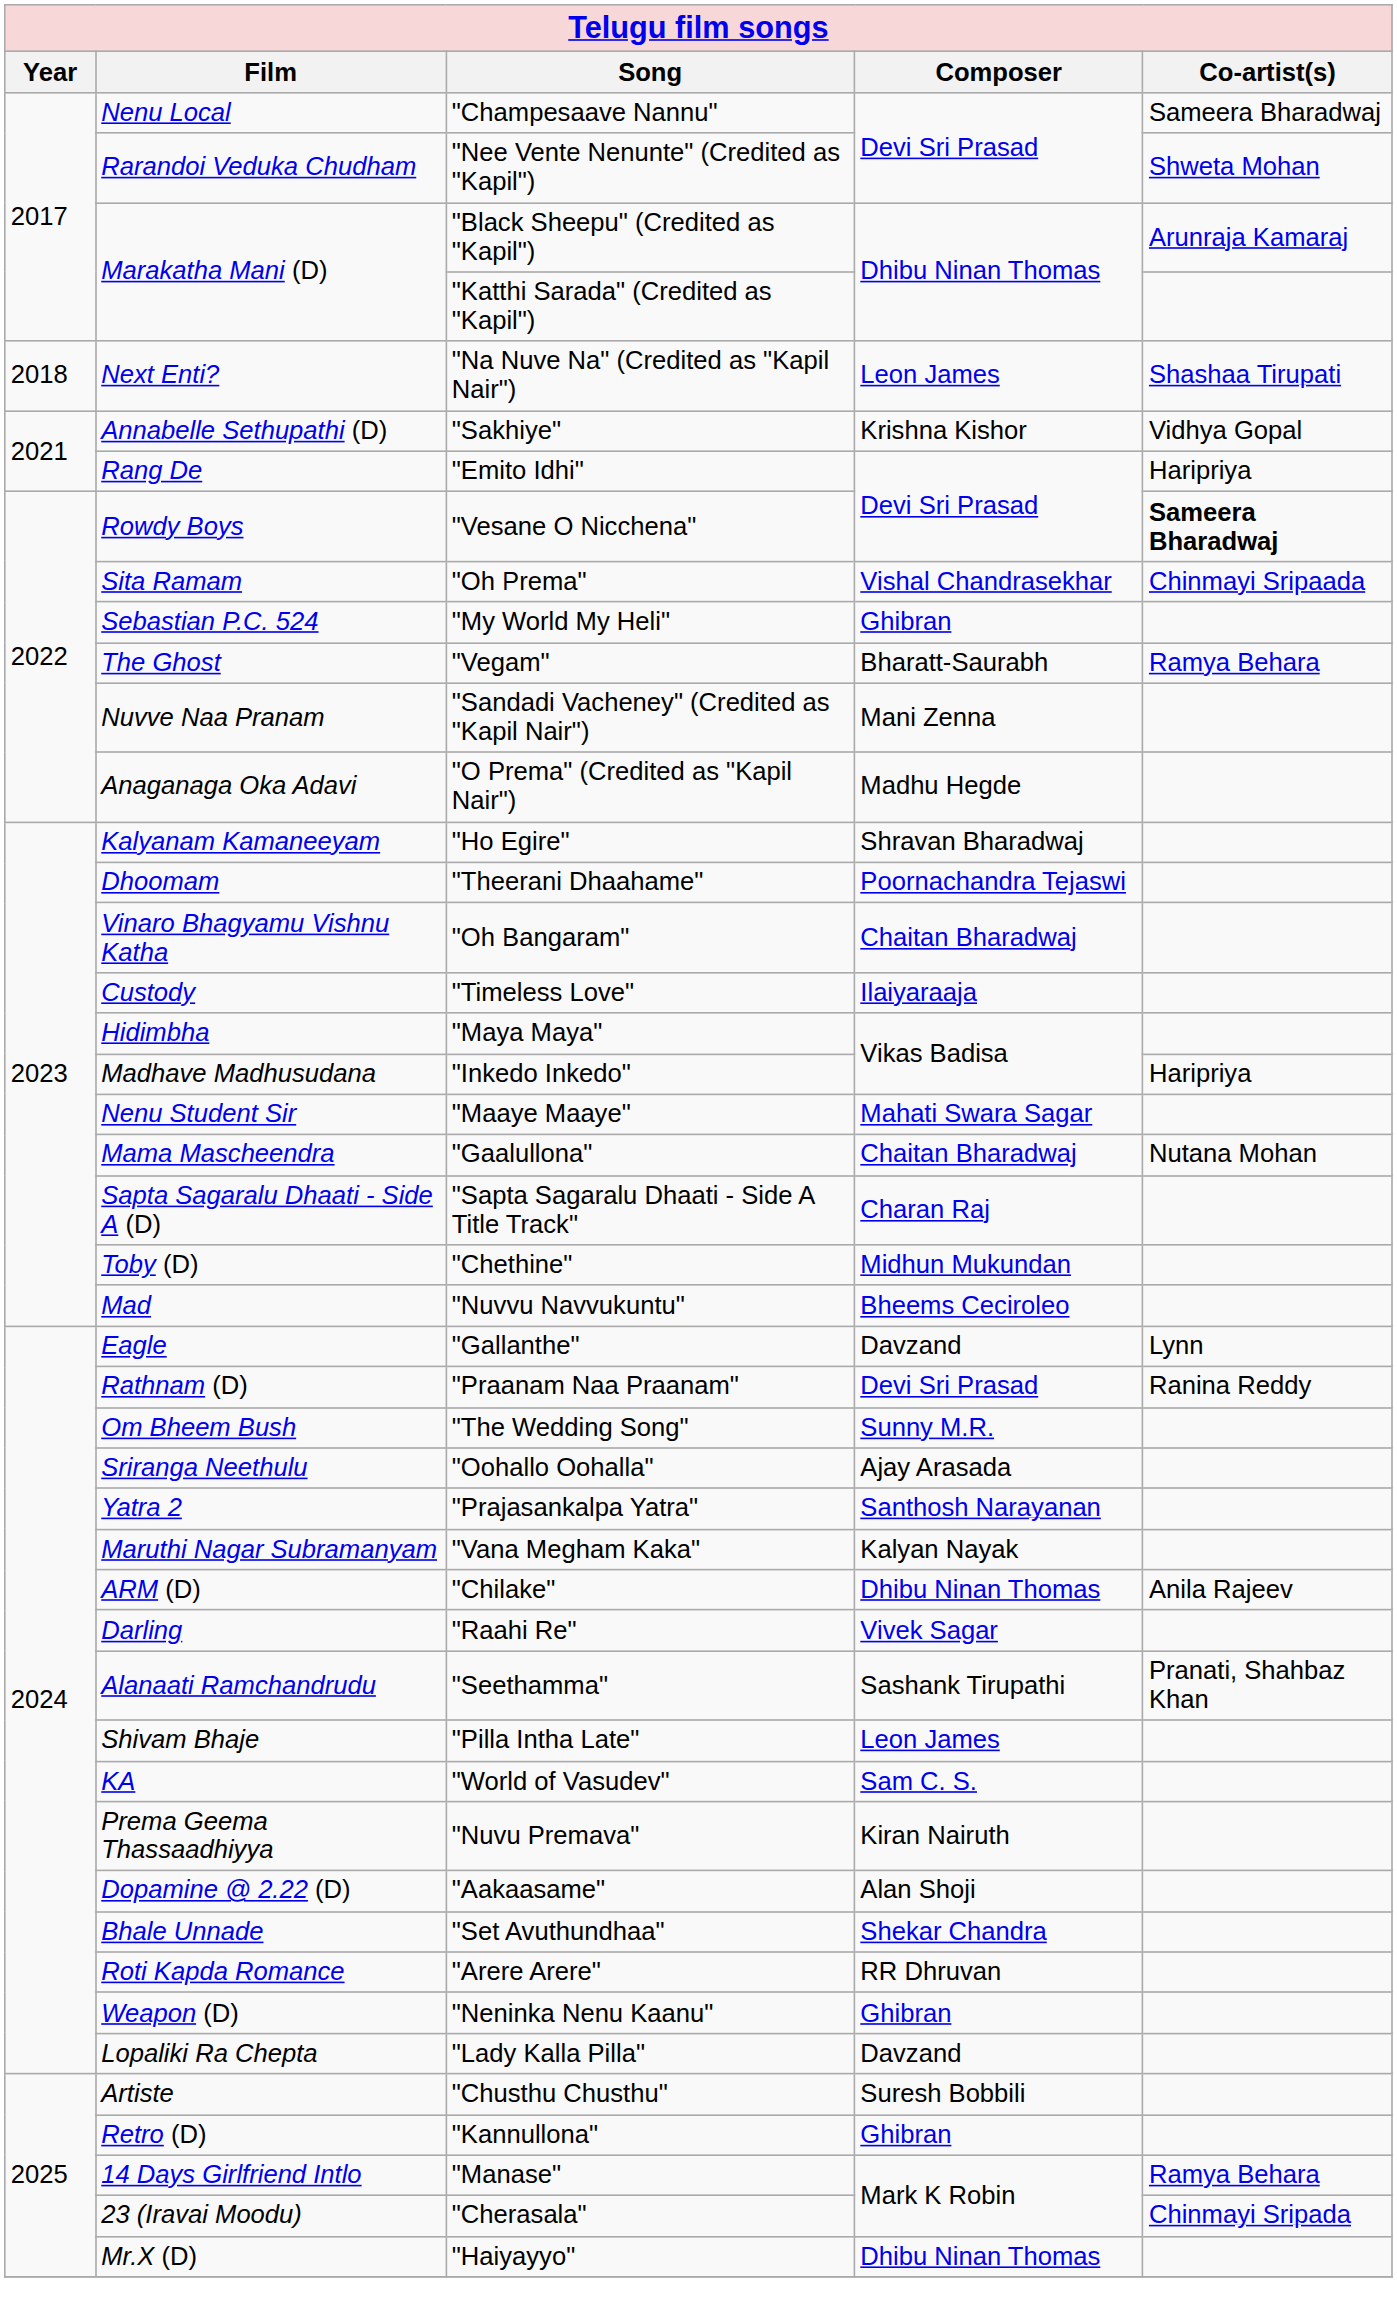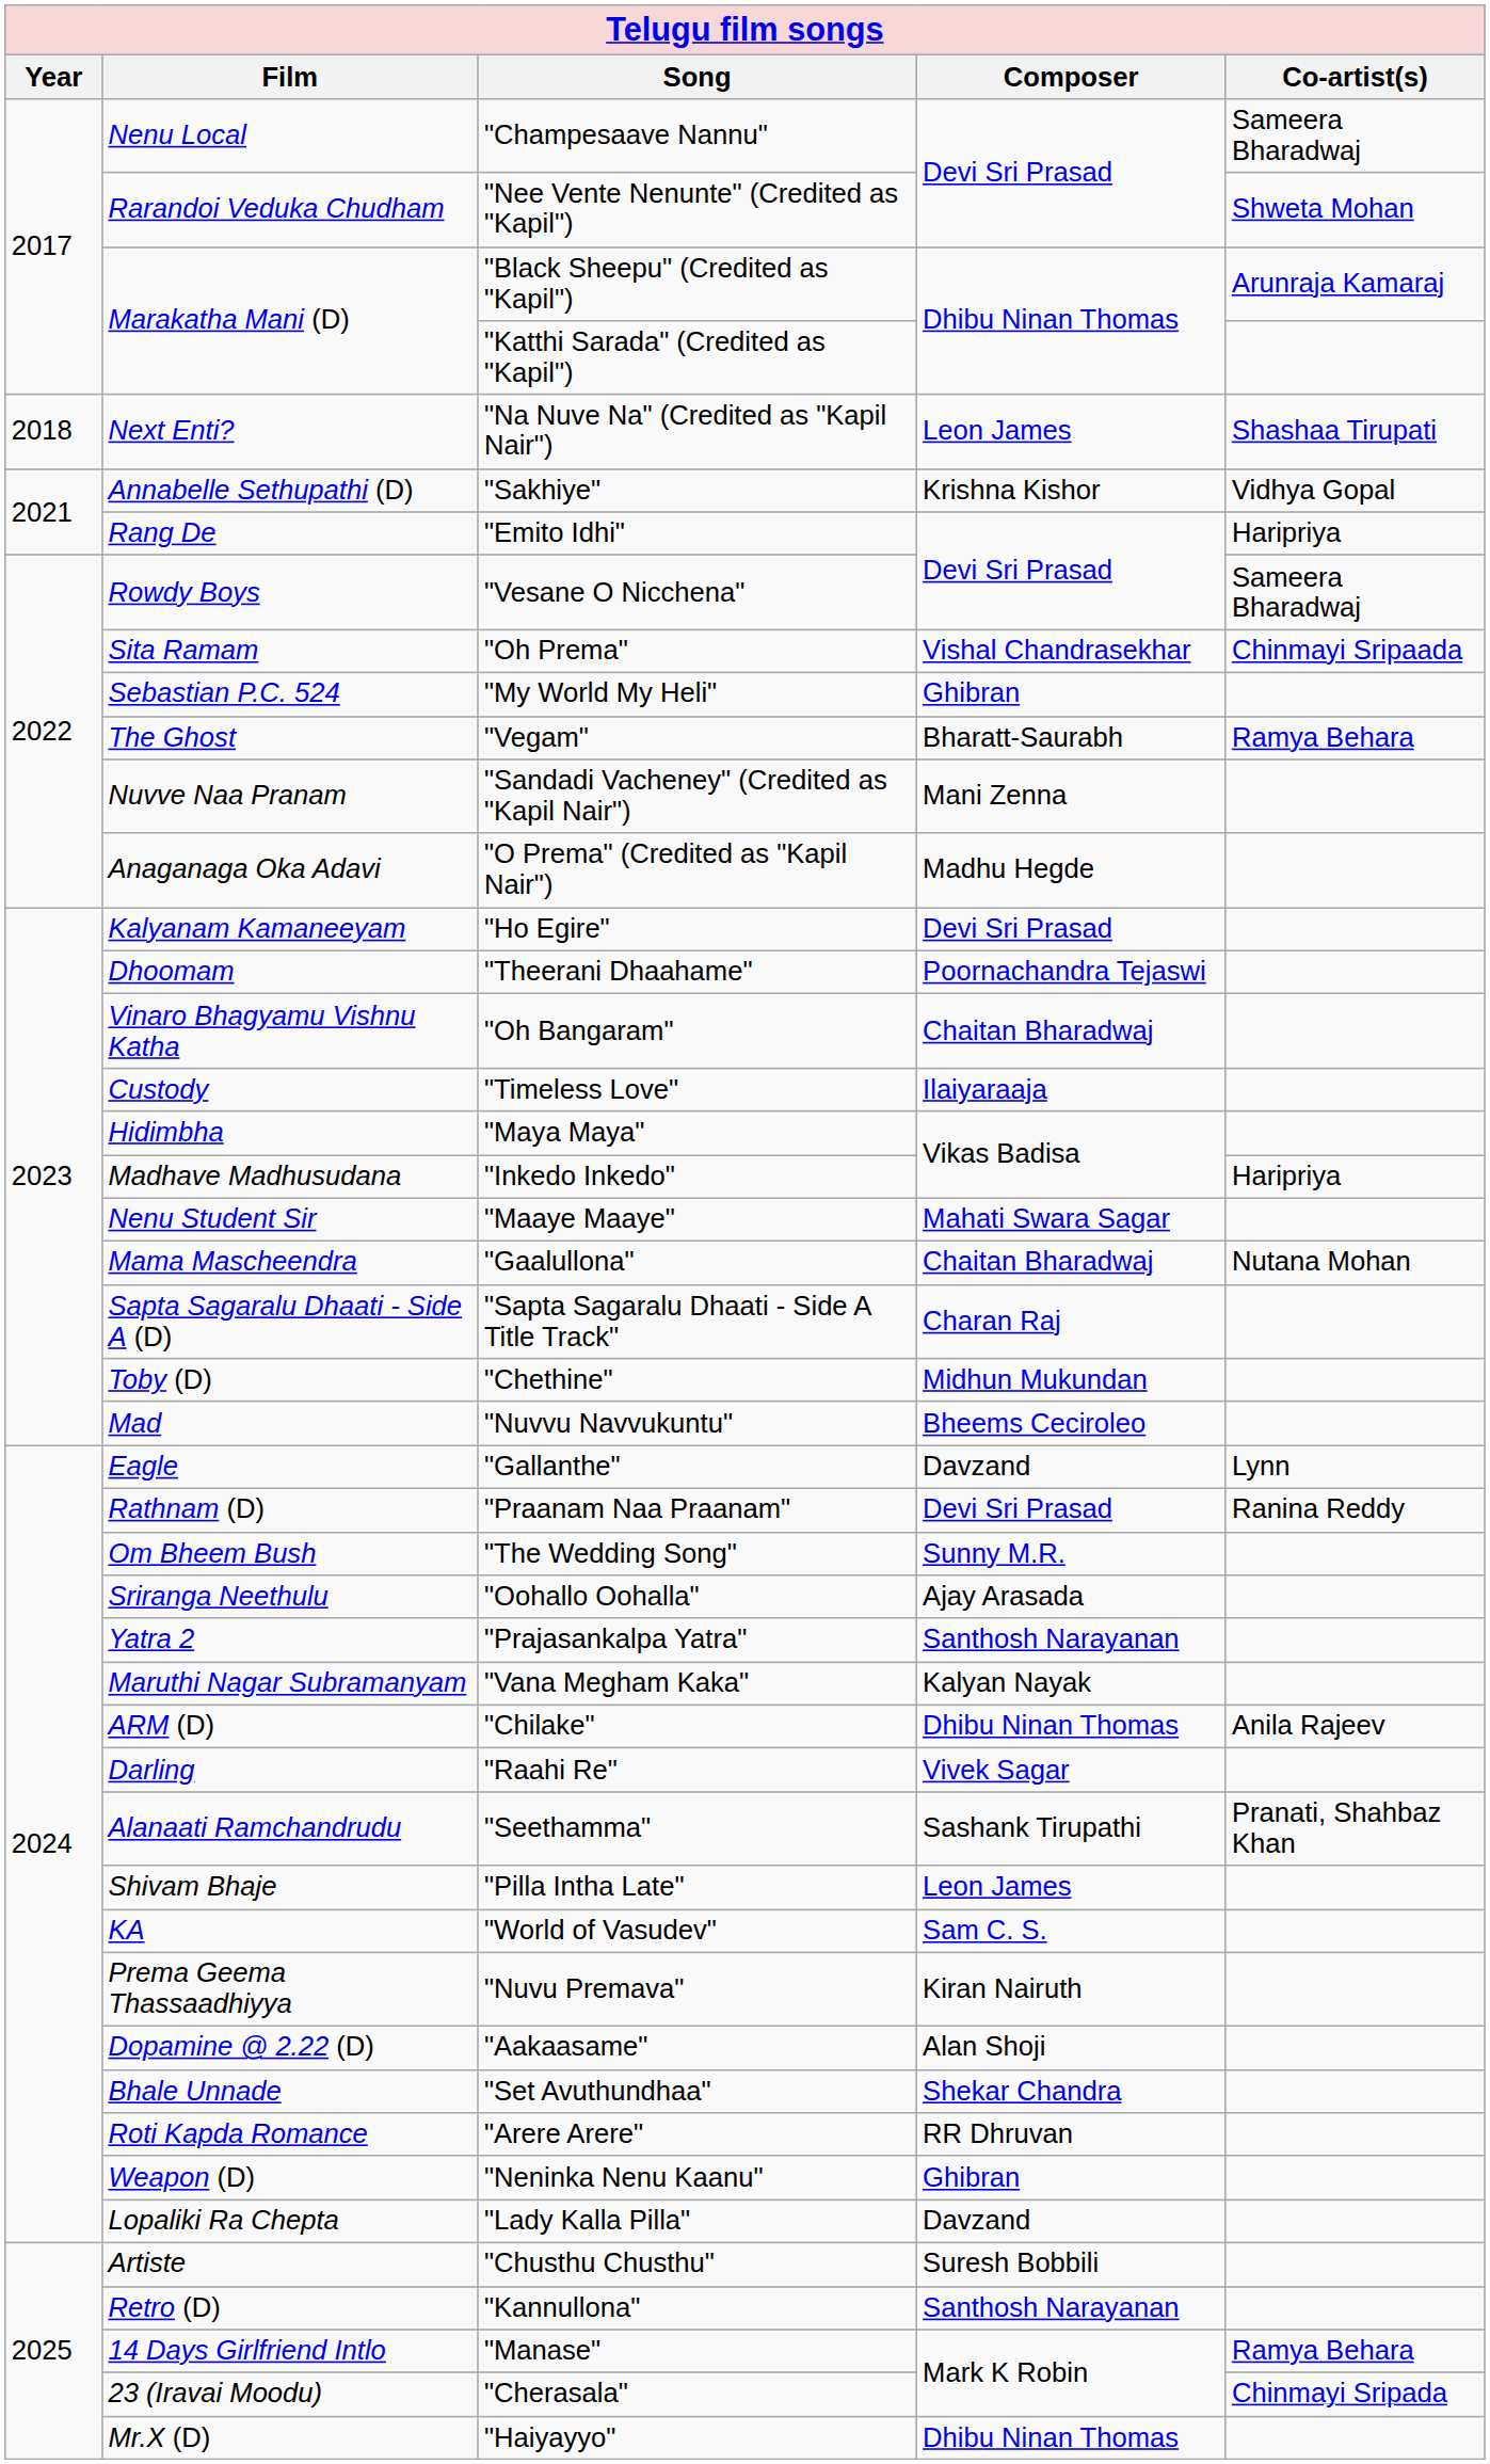 <table class="wikitable">
 <tr>
 <th colspan="5" ! style="background:#f7d7d7; width:3000px; text-align:center;"><big><a href='#'>Telugu film songs</a></big></th>
 </tr>
 <tr>
 <th>Year</th>
 <th>Film</th>
 <th>Song</th>
 <th>Composer</th>
 <th>Co-artist(s)</th>
 </tr>
 <tr>
 <td rowspan="4">2017</td>
 <td><em><a href='#'>Nenu Local</a></em></td>
 <td>"Champesaave Nannu"</td>
 <td rowspan="2"><a href='#'>Devi Sri Prasad</a></td>
 <td>Sameera Bharadwaj</td>
 </tr>
 <tr>
 <td><em><a href='#'>Rarandoi Veduka Chudham</a></em></td>
 <td>"Nee Vente Nenunte" (Credited as "Kapil")</td>
 <td><a href='#'>Shweta Mohan</a></td>
 </tr>
 <tr>
 <td rowspan="2"><em><a href='#'>Marakatha Mani</a></em> (D)</td>
 <td>"Black Sheepu" (Credited as "Kapil")</td>
 <td rowspan="2"><a href='#'>Dhibu Ninan Thomas</a></td>
 <td><a href='#'>Arunraja Kamaraj</a></td>
 </tr>
 <tr>
 <td>"Katthi Sarada" (Credited as "Kapil")</td>
 <td></td>
 </tr>
 <tr>
 <td>2018</td>
 <td><em><a href='#'>Next Enti?</a></em></td>
 <td>"Na Nuve Na" (Credited as "Kapil Nair")</td>
 <td><a href='#'>Leon James</a></td>
 <td><a href='#'>Shashaa Tirupati</a></td>
 </tr>
 <tr>
 <td rowspan="2">2021</td>
 <td><em><a href='#'>Annabelle Sethupathi</a></em> (D)</td>
 <td>"Sakhiye"</td>
 <td>Krishna Kishor</td>
 <td>Vidhya Gopal</td>
 </tr>
 <tr>
 <td><em><a href='#'>Rang De</a></em></td>
 <td>"Emito Idhi"</td>
 <td rowspan="2"><a href='#'>Devi Sri Prasad</a></td>
 <td>Haripriya</td>
 </tr>
 <tr>
 <td rowspan="6">2022</td>
 <td><em><a href='#'>Rowdy Boys</a></em></td>
 <td>"Vesane O Nicchena"</td>
-<td><strong>Sameera Bharadwaj</strong></td>
+<td>Sameera Bharadwaj</td>
 </tr>
 <tr>
 <td><em><a href='#'>Sita Ramam</a></em></td>
 <td>"Oh Prema"</td>
 <td><a href='#'>Vishal Chandrasekhar</a></td>
 <td><a href='#'>Chinmayi Sripaada</a></td>
 </tr>
 <tr>
 <td><em><a href='#'>Sebastian P.C. 524</a></em></td>
 <td>"My World My Heli"</td>
 <td><a href='#'>Ghibran</a></td>
 <td></td>
 </tr>
 <tr>
 <td><em><a href='#'>The Ghost</a></em></td>
 <td>"Vegam"</td>
 <td>Bharatt-Saurabh</td>
 <td><a href='#'>Ramya Behara</a></td>
 </tr>
 <tr>
 <td><em>Nuvve Naa Pranam</em></td>
 <td>"Sandadi Vacheney" (Credited as "Kapil Nair")</td>
 <td>Mani Zenna</td>
 <td></td>
 </tr>
 <tr>
 <td><em>Anaganaga Oka Adavi</em></td>
 <td>"O Prema" (Credited as "Kapil Nair")</td>
 <td>Madhu Hegde</td>
 <td></td>
 </tr>
 <tr>
 <td rowspan="11">2023</td>
 <td><em><a href='#'>Kalyanam Kamaneeyam</a></em></td>
 <td>"Ho Egire"</td>
-<td>Shravan Bharadwaj</td>
+<td><a href='#'>Devi Sri Prasad</a></td>
 <td></td>
 </tr>
 <tr>
 <td><em><a href='#'>Dhoomam</a></em></td>
 <td>"Theerani Dhaahame"</td>
 <td><a href='#'>Poornachandra Tejaswi</a></td>
 <td></td>
 </tr>
 <tr>
 <td><em><a href='#'>Vinaro Bhagyamu Vishnu Katha</a></em></td>
 <td>"Oh Bangaram"</td>
 <td><a href='#'>Chaitan Bharadwaj</a></td>
 <td></td>
 </tr>
 <tr>
 <td><em><a href='#'>Custody</a></em></td>
 <td>"Timeless Love"</td>
 <td><a href='#'>Ilaiyaraaja</a></td>
 <td></td>
 </tr>
 <tr>
 <td><em><a href='#'>Hidimbha</a></em></td>
 <td>"Maya Maya"</td>
 <td rowspan="2">Vikas Badisa</td>
 <td></td>
 </tr>
 <tr>
 <td><em>Madhave Madhusudana</em></td>
 <td>"Inkedo Inkedo"</td>
 <td>Haripriya</td>
 </tr>
 <tr>
 <td><em><a href='#'>Nenu Student Sir</a></em></td>
 <td>"Maaye Maaye"</td>
 <td><a href='#'>Mahati Swara Sagar</a></td>
 <td></td>
 </tr>
 <tr>
 <td><em><a href='#'>Mama Mascheendra</a></em></td>
 <td>"Gaalullona"</td>
 <td><a href='#'>Chaitan Bharadwaj</a></td>
 <td>Nutana Mohan</td>
 </tr>
 <tr>
 <td><em><a href='#'> Sapta Sagaralu Dhaati - Side A</a></em> (D)</td>
 <td>"Sapta Sagaralu Dhaati - Side A Title Track"</td>
 <td><a href='#'>Charan Raj</a></td>
 <td></td>
 </tr>
 <tr>
 <td><em><a href='#'>Toby</a></em> (D)</td>
 <td>"Chethine"</td>
 <td><a href='#'>Midhun Mukundan</a></td>
 <td></td>
 </tr>
 <tr>
 <td><em><a href='#'>Mad</a></em></td>
 <td>"Nuvvu Navvukuntu"</td>
 <td><a href='#'>Bheems Ceciroleo</a></td>
 <td></td>
 </tr>
 <tr>
 <td rowspan="17">2024</td>
 <td><em><a href='#'>Eagle</a></em></td>
 <td>"Gallanthe"</td>
 <td>Davzand</td>
 <td>Lynn</td>
 </tr>
 <tr>
 <td><em><a href='#'> Rathnam</a></em> (D)</td>
 <td>"Praanam Naa Praanam"</td>
 <td><a href='#'>Devi Sri Prasad</a></td>
 <td>Ranina Reddy</td>
 </tr>
 <tr>
 <td><em><a href='#'>Om Bheem Bush</a></em></td>
 <td>"The Wedding Song"</td>
 <td><a href='#'>Sunny M.R.</a></td>
 <td></td>
 </tr>
 <tr>
 <td><em><a href='#'>Sriranga Neethulu</a></em></td>
 <td>"Oohallo Oohalla"</td>
 <td>Ajay Arasada</td>
 <td></td>
 </tr>
 <tr>
 <td><em><a href='#'>Yatra 2</a></em></td>
 <td>"Prajasankalpa Yatra"</td>
 <td><a href='#'>Santhosh Narayanan</a></td>
 <td></td>
 </tr>
 <tr>
 <td><em><a href='#'>Maruthi Nagar Subramanyam</a></em></td>
 <td>"Vana Megham Kaka"</td>
 <td>Kalyan Nayak</td>
 <td></td>
 </tr>
 <tr>
 <td><em><a href='#'>ARM</a></em> (D)</td>
 <td>"Chilake"</td>
 <td><a href='#'>Dhibu Ninan Thomas</a></td>
 <td>Anila Rajeev</td>
 </tr>
 <tr>
 <td><em><a href='#'>Darling</a></em></td>
 <td>"Raahi Re"</td>
 <td><a href='#'>Vivek Sagar</a></td>
 <td></td>
 </tr>
 <tr>
 <td><em><a href='#'>Alanaati Ramchandrudu</a></em></td>
 <td>"Seethamma"</td>
 <td>Sashank Tirupathi</td>
 <td>Pranati, Shahbaz Khan</td>
 </tr>
 <tr>
 <td><em>Shivam Bhaje</em></td>
 <td>"Pilla Intha Late"</td>
 <td><a href='#'>Leon James</a></td>
 <td></td>
 </tr>
 <tr>
 <td><a href='#'><em>KA</em></a></td>
 <td>"World of Vasudev"</td>
 <td><a href='#'>Sam C. S.</a></td>
 <td></td>
 </tr>
 <tr>
 <td><em>Prema Geema Thassaadhiyya</em></td>
 <td>"Nuvu Premava"</td>
 <td>Kiran Nairuth</td>
 <td></td>
 </tr>
 <tr>
 <td><em><a href='#'>Dopamine @ 2.22</a></em> (D)</td>
 <td>"Aakaasame"</td>
 <td>Alan Shoji</td>
 <td></td>
 </tr>
 <tr>
 <td><em><a href='#'>Bhale Unnade</a></em></td>
 <td>"Set Avuthundhaa"</td>
 <td><a href='#'>Shekar Chandra</a></td>
 <td></td>
 </tr>
 <tr>
 <td><em><a href='#'>Roti Kapda Romance</a></em></td>
 <td>"Arere Arere"</td>
 <td>RR Dhruvan</td>
 <td></td>
 </tr>
 <tr>
 <td><em><a href='#'>Weapon</a></em> (D)</td>
 <td>"Neninka Nenu Kaanu"</td>
 <td><a href='#'>Ghibran</a></td>
 <td></td>
 </tr>
 <tr>
 <td><em>Lopaliki Ra Chepta</em></td>
 <td>"Lady Kalla Pilla"</td>
 <td>Davzand</td>
 <td></td>
 </tr>
 <tr>
 <td rowspan="5">2025</td>
 <td><em>Artiste</em></td>
 <td>"Chusthu Chusthu"</td>
 <td>Suresh Bobbili</td>
 <td></td>
 </tr>
 <tr>
 <td><em><a href='#'>Retro</a></em> (D)</td>
 <td>"Kannullona"</td>
-<td><a href='#'>Ghibran</a></td>
+<td><a href='#'>Santhosh Narayanan</a></td>
 <td></td>
 </tr>
 <tr>
 <td><em><a href='#'>14 Days Girlfriend Intlo</a></em></td>
 <td>"Manase"</td>
 <td rowspan="2">Mark K Robin</td>
 <td><a href='#'>Ramya Behara</a></td>
 </tr>
 <tr>
 <td><em>23 (Iravai Moodu)</em></td>
 <td>"Cherasala"</td>
 <td><a href='#'>Chinmayi Sripada</a></td>
 </tr>
 <tr>
 <td><em>Mr.X</em> (D)</td>
 <td>"Haiyayyo"</td>
 <td><a href='#'>Dhibu Ninan Thomas</a></td>
 <td></td>
 </tr>
 <tr>
 </tr>
 </table>
